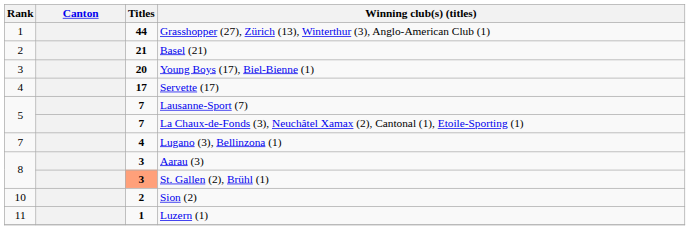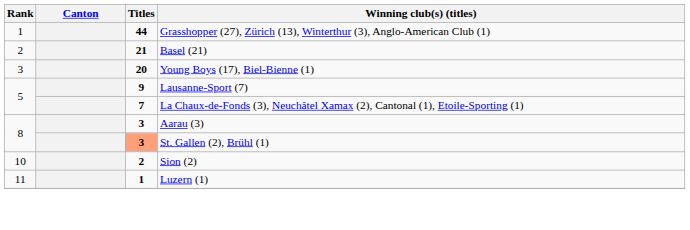 <table class="wikitable sortable plainrowheaders" style="font-size:97%;">
 <tr>
 <th>Rank</th>
 <th scope="col" width=115><a href='#'>Canton</a></th>
 <th>Titles</th>
 <th scope="col" width=715>Winning club(s) (titles)</th>
 </tr>
 <tr>
 <td style="text-align:center">1</td>
 <th scope="row"></th>
 <td style="text-align:center"><strong>44</strong></td>
 <td><a href='#'>Grasshopper</a> (27), <a href='#'>Zürich</a> (13), <a href='#'>Winterthur</a> (3), Anglo-American Club (1)</td>
 </tr>
 <tr>
 <td style="text-align:center">2</td>
 <th scope="row"></th>
 <td style="text-align:center"><strong>21</strong></td>
 <td><a href='#'>Basel</a> (21)</td>
 </tr>
 <tr>
 <td style="text-align:center">3</td>
 <th scope="row"></th>
 <td style="text-align:center"><strong>20</strong></td>
 <td><a href='#'>Young Boys</a> (17), <a href='#'>Biel-Bienne</a> (1)</td>
 </tr>
 <tr>
-<td style="text-align:center">4</td>
-<th scope="row"></th>
-<td style="text-align:center"><strong>17</strong></td>
-<td><a href='#'>Servette</a> (17)</td>
-</tr>
-<tr>
 <td style="text-align:center" rowspan="2">5</td>
 <th scope="row"></th>
-<td style="text-align:center"><strong>7</strong></td>
+<td style="text-align:center"><strong>9</strong></td>
 <td><a href='#'>Lausanne-Sport</a> (7)</td>
 </tr>
 <tr>
 <th scope="row"></th>
 <td style="text-align:center"><strong>7</strong></td>
 <td><a href='#'>La Chaux-de-Fonds</a> (3), <a href='#'>Neuchâtel Xamax</a> (2), Cantonal (1), <a href='#'>Etoile-Sporting</a> (1)</td>
-</tr>
-<tr>
-<td style="text-align:center">7</td>
-<th scope="row"></th>
-<td style="text-align:center"><strong>4</strong></td>
-<td><a href='#'>Lugano</a> (3), <a href='#'>Bellinzona</a> (1)</td>
 </tr>
 <tr>
 <td style="text-align:center" rowspan="2">8</td>
 <th scope="row"></th>
 <td style="text-align:center"><strong>3</strong></td>
 <td><a href='#'>Aarau</a> (3)</td>
 </tr>
 <tr>
 <th scope="row"></th>
 <td style="background: lightsalmon; text-align:center"><strong>3</strong></td>
 <td><a href='#'>St. Gallen</a> (2), <a href='#'>Brühl</a> (1)</td>
 </tr>
 <tr>
 <td style="text-align:center">10</td>
 <th scope="row"></th>
 <td style="text-align:center"><strong>2</strong></td>
 <td><a href='#'>Sion</a> (2)</td>
 </tr>
 <tr>
 <td style="text-align:center">11</td>
 <th scope="row"></th>
 <td style="text-align:center"><strong>1</strong></td>
 <td><a href='#'>Luzern</a> (1)</td>
 </tr>
 <tr>
 </tr>
 </table>
